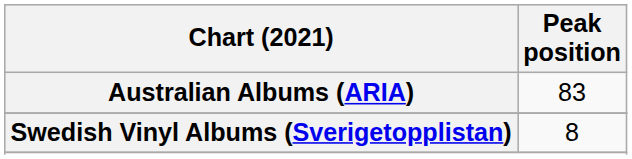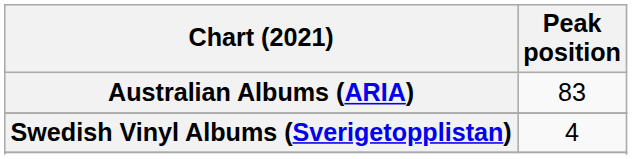 <table class="wikitable sortable plainrowheaders" style="text-align:center">
 <tr>
 <th scope="col">Chart (2021)</th>
 <th scope="col">Peak<br>position</th>
 </tr>
 <tr>
 <th scope="row">Australian Albums (<a href='#'>ARIA</a>)</th>
 <td>83</td>
 </tr>
 <tr>
 </tr>
 <tr>
 </tr>
 <tr>
 </tr>
 <tr>
 </tr>
 <tr>
 </tr>
 <tr>
 </tr>
 <tr>
 </tr>
 <tr>
 <th scope="row">Swedish Vinyl Albums (<a href='#'>Sverigetopplistan</a>)</th>
-<td>8</td>
+<td>4</td>
 </tr>
 <tr>
 </tr>
 <tr>
 </tr>
 </table>
